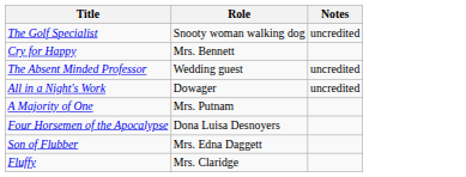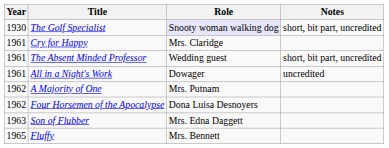 <table class="wikitable">
 <tr>
+<th>Year</th>
 <th>Title</th>
 <th>Role</th>
 <th>Notes</th>
 </tr>
 <tr>
+<td>1930</td>
 <td><em><a href='#'>The Golf Specialist</a></em></td>
-<td>Snooty woman walking dog</td>
-<td>uncredited</td>
+<td style="background: lavender;">Snooty woman walking dog</td>
+<td>short, bit part, uncredited</td>
 </tr>
 <tr>
+<td>1961</td>
 <td><em><a href='#'>Cry for Happy</a></em></td>
-<td>Mrs. Bennett</td>
+<td>Mrs. Claridge</td>
 <td></td>
 </tr>
 <tr>
+<td>1961</td>
 <td><em><a href='#'>The Absent Minded Professor</a></em></td>
 <td>Wedding guest</td>
-<td>uncredited</td>
+<td>short, bit part, uncredited</td>
 </tr>
 <tr>
+<td>1961</td>
 <td><em><a href='#'>All in a Night's Work</a></em></td>
 <td>Dowager</td>
 <td>uncredited</td>
 </tr>
 <tr>
+<td>1962</td>
 <td><em><a href='#'>A Majority of One</a></em></td>
 <td>Mrs. Putnam</td>
 <td></td>
 </tr>
 <tr>
+<td>1962</td>
 <td><em><a href='#'>Four Horsemen of the Apocalypse</a></em></td>
 <td>Dona Luisa Desnoyers</td>
 <td></td>
 </tr>
 <tr>
+<td>1963</td>
 <td><em><a href='#'>Son of Flubber</a></em></td>
 <td>Mrs. Edna Daggett</td>
 <td></td>
 </tr>
 <tr>
+<td>1965</td>
 <td><em><a href='#'>Fluffy</a></em></td>
-<td>Mrs. Claridge</td>
+<td>Mrs. Bennett</td>
 <td></td>
 </tr>
 </table>
